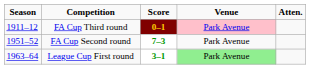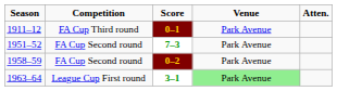 <table class="wikitable" style="font-size:90%; text-align:center;">
 <tr>
 <td width="52"><strong>Season</strong></td>
 <td width="150"><strong>Competition</strong></td>
 <td width="52"><strong>Score</strong></td>
 <td width="150"><strong>Venue</strong></td>
 <td width="40"><strong>Atten.</strong></td>
 </tr>
 <tr>
 <td style="text-align:left;"><a href='#'>1911–12</a></td>
 <td><a href='#'>FA Cup</a> Third round</td>
 <td style="background:#800000; color:#FFCC00;"><strong>0–1</strong></td>
-<td style="background: pink;"><a href='#'>Park Avenue</a></td>
+<td><a href='#'>Park Avenue</a></td>
 <td></td>
 </tr>
 <tr>
 <td style="text-align:left;"><a href='#'>1951–52</a></td>
 <td><a href='#'>FA Cup</a> Second round</td>
 <td style="background:#ffffff; color:#009900;"><strong>7–3</strong></td>
+<td>Park Avenue</td>
+<td></td>
+</tr>
+<tr>
+<td style="text-align:left;"><a href='#'>1958–59</a></td>
+<td><a href='#'>FA Cup</a> Second round</td>
+<td style="background:#800000; color:#FFCC00;"><strong>0–2</strong></td>
 <td>Park Avenue</td>
 <td></td>
 </tr>
 <tr>
 <td style="text-align:left;"><a href='#'>1963–64</a></td>
 <td><a href='#'>League Cup</a> First round</td>
 <td style="background:#ffffff; color:#009900;"><strong>3–1</strong></td>
 <td style="background: lightgreen;">Park Avenue</td>
 <td></td>
 </tr>
 </table>
